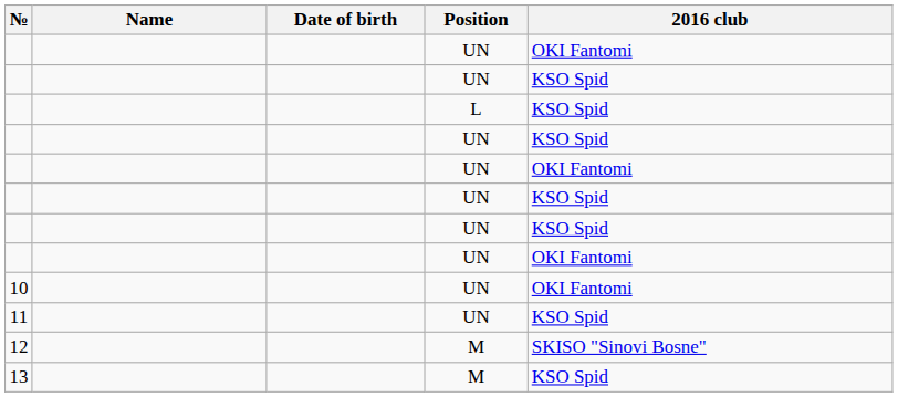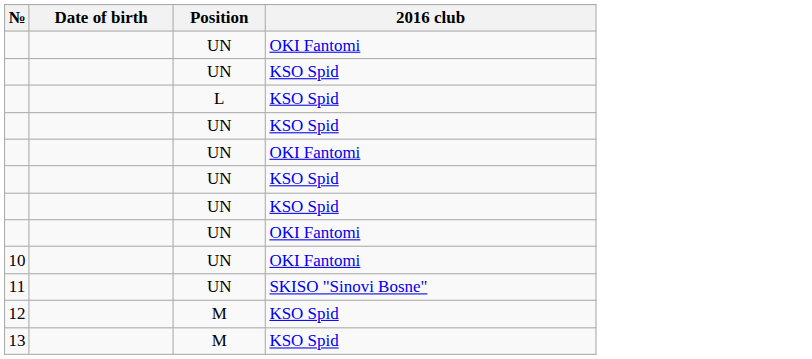 <table class="wikitable sortable" style="text-align:center;">
 <tr>
 <th>№</th>
-<th style="width:12em">Name</th>
 <th style="width:8em">Date of birth</th>
 <th style="width:5em">Position</th>
 <th style="width:19em">2016 club</th>
 </tr>
 <tr>
 <td></td>
-<td style="text-align:left;"></td>
 <td style="text-align:right;"></td>
 <td>UN</td>
 <td style="text-align:left;"> <a href='#'>OKI Fantomi</a></td>
 </tr>
 <tr>
 <td></td>
-<td style="text-align:left;"></td>
 <td style="text-align:right;"></td>
 <td>UN</td>
 <td style="text-align:left;"> <a href='#'>KSO Spid</a></td>
 </tr>
 <tr>
 <td></td>
-<td style="text-align:left;"></td>
 <td style="text-align:right;"></td>
 <td>L</td>
 <td style="text-align:left;"> <a href='#'>KSO Spid</a></td>
 </tr>
 <tr>
 <td></td>
-<td style="text-align:left;"></td>
 <td style="text-align:right;"></td>
 <td>UN</td>
 <td style="text-align:left;"> <a href='#'>KSO Spid</a></td>
 </tr>
 <tr>
 <td></td>
-<td style="text-align:left;"></td>
 <td style="text-align:right;"></td>
 <td>UN</td>
 <td style="text-align:left;"> <a href='#'>OKI Fantomi</a></td>
 </tr>
 <tr>
 <td></td>
-<td style="text-align:left;"></td>
 <td style="text-align:right;"></td>
 <td>UN</td>
 <td style="text-align:left;"> <a href='#'>KSO Spid</a></td>
 </tr>
 <tr>
 <td></td>
-<td style="text-align:left;"></td>
 <td style="text-align:right;"></td>
 <td>UN</td>
 <td style="text-align:left;"> <a href='#'>KSO Spid</a></td>
 </tr>
 <tr>
 <td></td>
-<td style="text-align:left;"></td>
 <td style="text-align:right;"></td>
 <td>UN</td>
 <td style="text-align:left;"> <a href='#'>OKI Fantomi</a></td>
 </tr>
 <tr>
 <td>10</td>
-<td style="text-align:left;"></td>
 <td style="text-align:right;"></td>
 <td>UN</td>
 <td style="text-align:left;"> <a href='#'>OKI Fantomi</a></td>
 </tr>
 <tr>
 <td>11</td>
-<td style="text-align:left;"></td>
 <td style="text-align:right;"></td>
 <td>UN</td>
+<td style="text-align:left;"> <a href='#'>SKISO "Sinovi Bosne"</a></td>
+</tr>
+<tr>
+<td>12</td>
+<td style="text-align:right;"></td>
+<td>M</td>
 <td style="text-align:left;"> <a href='#'>KSO Spid</a></td>
 </tr>
 <tr>
-<td>12</td>
-<td style="text-align:left;"></td>
-<td style="text-align:right;"></td>
-<td>M</td>
-<td style="text-align:left;"> <a href='#'>SKISO "Sinovi Bosne"</a></td>
-</tr>
-<tr>
 <td>13</td>
-<td style="text-align:left;"></td>
 <td style="text-align:right;"></td>
 <td>M</td>
 <td style="text-align:left;"> <a href='#'>KSO Spid</a></td>
 </tr>
 </table>
